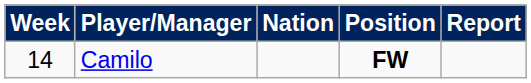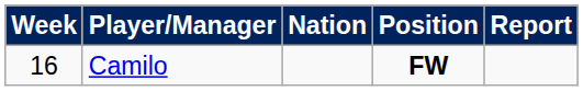 <table class="wikitable" style="font-size: 95%; text-align: center;">
 <tr>
 <th style="background:#00235D; color:white">Week</th>
 <th style="background:#00235D; color:white">Player/Manager</th>
 <th style="background:#00235D; color:white">Nation</th>
 <th style="background:#00235D; color:white">Position</th>
 <th style="background:#00235D; color:white">Report</th>
 </tr>
 <tr>
-<td>14</td>
+<td>16</td>
 <td style="text-align:left;"><a href='#'>Camilo</a></td>
 <td></td>
 <td><strong>FW</strong></td>
 <td></td>
 </tr>
 </table>
